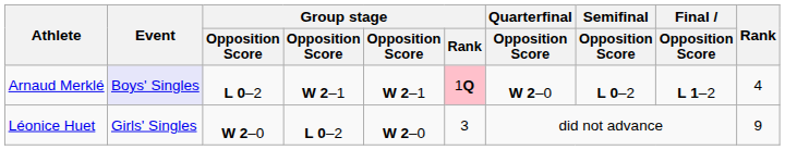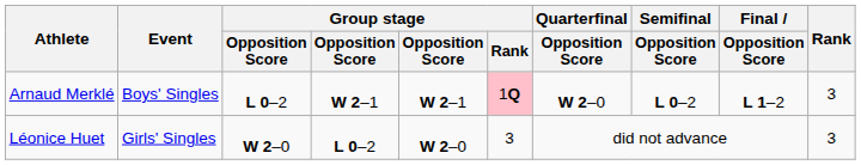 <table class="wikitable" style="font-size:90%">
 <tr>
 <th rowspan=2>Athlete</th>
 <th rowspan=2>Event</th>
 <th colspan=4>Group stage</th>
 <th>Quarterfinal</th>
 <th>Semifinal</th>
 <th>Final / </th>
 <th rowspan=2>Rank</th>
 </tr>
 <tr style="font-size:95%">
 <th>Opposition<br>Score</th>
 <th>Opposition<br>Score</th>
 <th>Opposition<br>Score</th>
 <th>Rank</th>
 <th>Opposition<br>Score</th>
 <th>Opposition<br>Score</th>
 <th>Opposition<br>Score</th>
 </tr>
 <tr align=center>
 <td align=left><a href='#'>Arnaud Merklé</a></td>
-<td align=left style="background: lavender;"><a href='#'>Boys' Singles</a></td>
+<td align=left><a href='#'>Boys' Singles</a></td>
 <td><br><strong>L</strong> <strong>0</strong>–2</td>
 <td><br><strong>W</strong> <strong>2</strong>–1</td>
 <td><br><strong>W</strong> <strong>2</strong>–1</td>
 <td style="background: pink;">1<strong>Q</strong></td>
 <td><br><strong>W</strong> <strong>2</strong>–0</td>
 <td><br><strong>L</strong> <strong>0</strong>–2</td>
 <td><br><strong>L</strong> <strong>1</strong>–2</td>
-<td>4</td>
+<td>3</td>
 </tr>
 <tr align=center>
 <td align=left><a href='#'>Léonice Huet</a></td>
 <td align=left><a href='#'>Girls' Singles</a></td>
 <td><br><strong>W</strong> <strong>2</strong>–0</td>
 <td><br><strong>L</strong> <strong>0</strong>–2</td>
 <td><br><strong>W</strong> <strong>2</strong>–0</td>
 <td>3</td>
 <td colspan=3>did not advance</td>
-<td>9</td>
+<td>3</td>
 </tr>
 </table>
